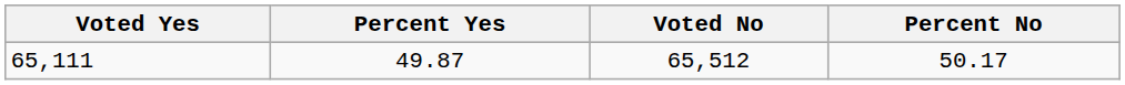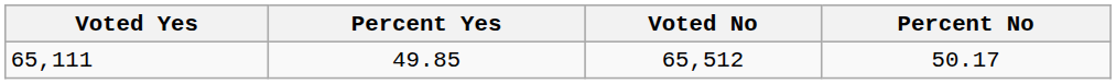 <table class="wikitable" width="50%">
 <tr bgcolor="#eeeeee">
 <th>Voted Yes</th>
 <th>Percent Yes</th>
 <th>Voted No</th>
 <th>Percent No</th>
 </tr>
 <tr align="center">
 <td align="left">65,111</td>
-<td>49.87</td>
+<td>49.85</td>
 <td>65,512</td>
 <td>50.17</td>
 </tr>
 </table>
